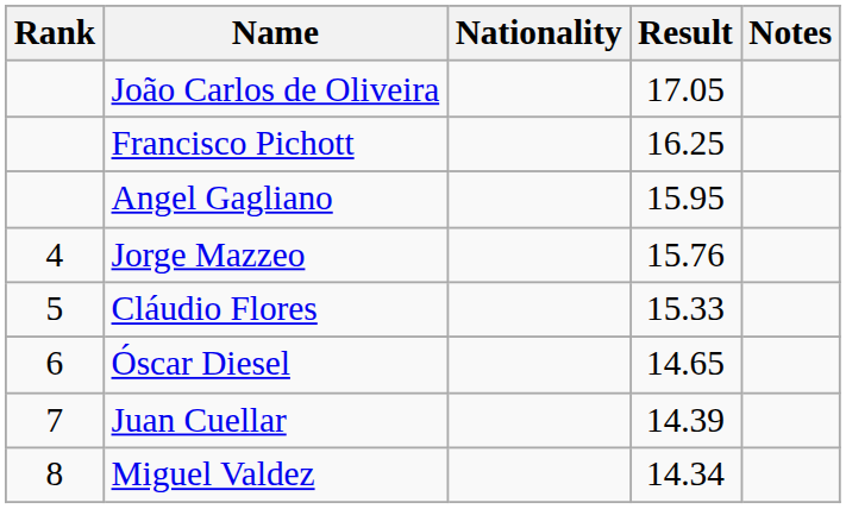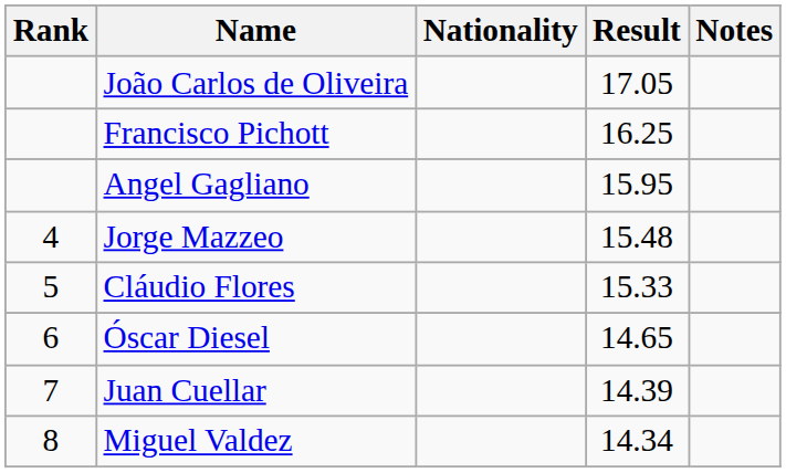 <table class="wikitable sortable" style="text-align:center">
 <tr>
 <th>Rank</th>
 <th>Name</th>
 <th>Nationality</th>
 <th>Result</th>
 <th>Notes</th>
 </tr>
 <tr>
 <td></td>
 <td align=left><a href='#'>João Carlos de Oliveira</a></td>
 <td align=left></td>
 <td>17.05</td>
 <td></td>
 </tr>
 <tr>
 <td></td>
 <td align=left><a href='#'>Francisco Pichott</a></td>
 <td align=left></td>
 <td>16.25</td>
 <td></td>
 </tr>
 <tr>
 <td></td>
 <td align=left><a href='#'>Angel Gagliano</a></td>
 <td align=left></td>
 <td>15.95</td>
 <td></td>
 </tr>
 <tr>
 <td>4</td>
 <td align=left><a href='#'>Jorge Mazzeo</a></td>
 <td align=left></td>
-<td>15.76</td>
+<td>15.48</td>
 <td></td>
 </tr>
 <tr>
 <td>5</td>
 <td align=left><a href='#'>Cláudio Flores</a></td>
 <td align=left></td>
 <td>15.33</td>
 <td></td>
 </tr>
 <tr>
 <td>6</td>
 <td align=left><a href='#'>Óscar Diesel</a></td>
 <td align=left></td>
 <td>14.65</td>
 <td></td>
 </tr>
 <tr>
 <td>7</td>
 <td align=left><a href='#'>Juan Cuellar</a></td>
 <td align=left></td>
 <td>14.39</td>
 <td></td>
 </tr>
 <tr>
 <td>8</td>
 <td align=left><a href='#'>Miguel Valdez</a></td>
 <td align=left></td>
 <td>14.34</td>
 <td></td>
 </tr>
 </table>
